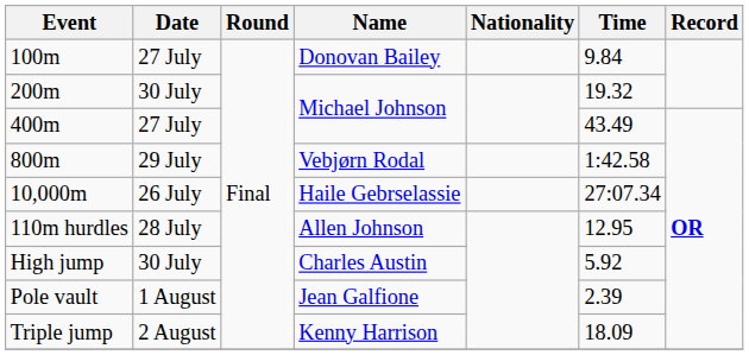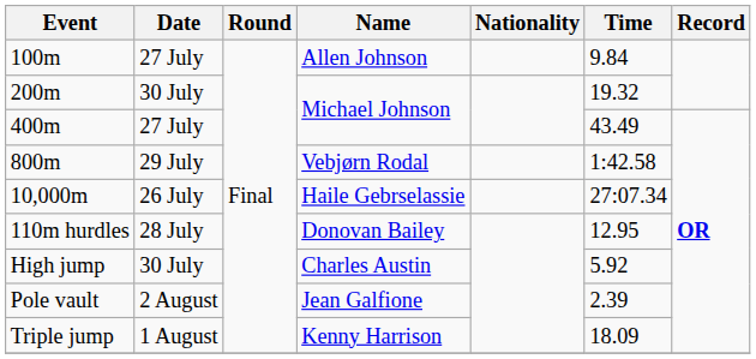 <table class="wikitable sortable">
 <tr>
 <th>Event</th>
 <th>Date</th>
 <th>Round</th>
 <th>Name</th>
 <th>Nationality</th>
 <th>Time</th>
 <th>Record</th>
 </tr>
 <tr>
 <td>100m</td>
 <td>27 July</td>
 <td rowspan="9">Final</td>
-<td align="left"><a href='#'>Donovan Bailey</a></td>
+<td align="left"><a href='#'>Allen Johnson</a></td>
 <td align="left"></td>
 <td>9.84</td>
 <td rowspan="2"></td>
 </tr>
 <tr>
 <td>200m</td>
 <td>30 July</td>
 <td rowspan="2" align="left"><a href='#'>Michael Johnson</a></td>
 <td rowspan="2" align="left"></td>
 <td>19.32</td>
 </tr>
 <tr>
 <td>400m</td>
 <td>27 July</td>
 <td>43.49</td>
 <td rowspan="7"><strong><a href='#'>OR</a></strong></td>
 </tr>
 <tr>
 <td>800m</td>
 <td>29 July</td>
 <td align="left"><a href='#'>Vebjørn Rodal</a></td>
 <td align="left"></td>
 <td>1:42.58</td>
 </tr>
 <tr>
 <td>10,000m</td>
 <td>26 July</td>
 <td align="left"><a href='#'>Haile Gebrselassie</a></td>
 <td align="left"></td>
 <td>27:07.34</td>
 </tr>
 <tr>
 <td>110m hurdles</td>
 <td>28 July</td>
-<td align="left"><a href='#'>Allen Johnson</a></td>
+<td align="left"><a href='#'>Donovan Bailey</a></td>
 <td rowspan="4" align="left"></td>
 <td>12.95</td>
 </tr>
 <tr>
 <td>High jump</td>
 <td>30 July</td>
 <td align="left"><a href='#'>Charles Austin</a></td>
 <td>5.92</td>
 </tr>
 <tr>
 <td>Pole vault</td>
-<td>1 August</td>
+<td>2 August</td>
 <td align="left"><a href='#'>Jean Galfione</a></td>
 <td>2.39</td>
 </tr>
 <tr>
 <td>Triple jump</td>
-<td>2 August</td>
+<td>1 August</td>
 <td align="left"><a href='#'>Kenny Harrison</a></td>
 <td>18.09</td>
 </tr>
 <tr>
 </tr>
 </table>
